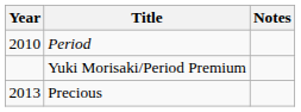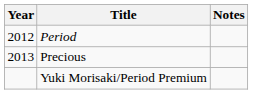 <table class="wikitable">
 <tr>
 <th>Year</th>
 <th>Title</th>
 <th>Notes</th>
 </tr>
 <tr>
-<td>2010</td>
+<td>2012</td>
 <td><em>Period<strong></td>
+<td></td>
+</tr>
+<tr>
+<td>2013</td>
+<td></em>Precious<em></td>
 <td></td>
 </tr>
 <tr>
 <td></td>
 <td></em>Yuki Morisaki/Period Premium<em></td>
 <td></td>
 </tr>
-<tr>
-<td>2013</td>
-<td></em>Precious<em></td>
-<td></td>
-</tr>
 </table>
